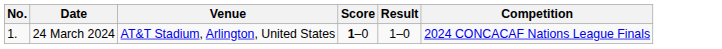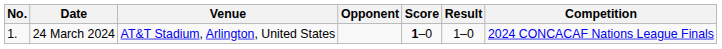 <table class="wikitable">
 <tr>
 <th>No.</th>
 <th>Date</th>
 <th>Venue</th>
+<th>Opponent</th>
 <th>Score</th>
 <th>Result</th>
 <th>Competition</th>
 </tr>
 <tr>
 <td>1.</td>
 <td>24 March 2024</td>
 <td><a href='#'>AT&T Stadium</a>, <a href='#'>Arlington</a>, United States</td>
+<td></td>
 <td align=center><strong>1</strong>–0</td>
 <td align=center>1–0</td>
 <td><a href='#'>2024 CONCACAF Nations League Finals</a></td>
 </tr>
 </table>
